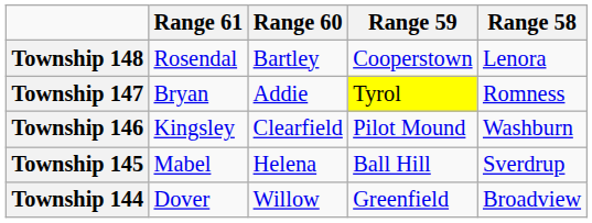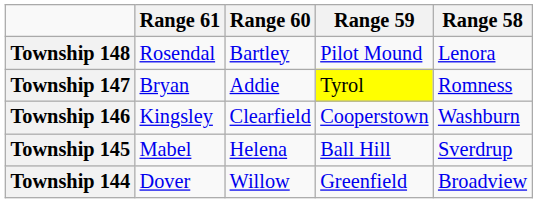 <table class="wikitable" style="margin-left: auto; margin-right: auto; border: none;">
 <tr>
 <td></td>
 <th scope="col">Range 61</th>
 <th scope="col">Range 60</th>
 <th scope="col">Range 59</th>
 <th scope="col">Range 58</th>
 </tr>
 <tr>
 <th scope="col">Township 148</th>
 <td><a href='#'>Rosendal</a></td>
 <td><a href='#'>Bartley</a></td>
-<td><a href='#'>Cooperstown</a></td>
+<td><a href='#'>Pilot Mound</a></td>
 <td><a href='#'>Lenora</a></td>
 </tr>
 <tr>
 <th scope="col">Township 147</th>
 <td><a href='#'>Bryan</a></td>
 <td><a href='#'>Addie</a></td>
 <td style="background: yellow">Tyrol</td>
 <td><a href='#'>Romness</a></td>
 </tr>
 <tr>
 <th scope="col">Township 146</th>
 <td><a href='#'>Kingsley</a></td>
 <td><a href='#'>Clearfield</a></td>
-<td><a href='#'>Pilot Mound</a></td>
+<td><a href='#'>Cooperstown</a></td>
 <td><a href='#'>Washburn</a></td>
 </tr>
 <tr>
 <th scope="col">Township 145</th>
 <td><a href='#'>Mabel</a></td>
 <td><a href='#'>Helena</a></td>
 <td><a href='#'>Ball Hill</a></td>
 <td><a href='#'>Sverdrup</a></td>
 </tr>
 <tr>
 <th scope="col">Township 144</th>
 <td><a href='#'>Dover</a></td>
 <td><a href='#'>Willow</a></td>
 <td><a href='#'>Greenfield</a></td>
 <td><a href='#'>Broadview</a></td>
 </tr>
 </table>
